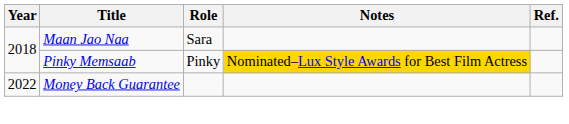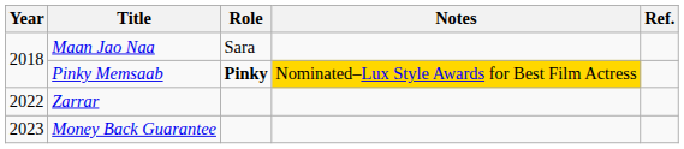 <table class="wikitable sortable">
 <tr>
 <th>Year</th>
 <th>Title</th>
 <th>Role</th>
 <th class="unsortable">Notes</th>
 <th class="unsortable">Ref.</th>
 </tr>
 <tr>
 <td rowspan="2">2018</td>
 <td><em><a href='#'>Maan Jao Naa</a></em></td>
 <td>Sara</td>
 <td></td>
 <td></td>
 </tr>
 <tr>
 <td><em><a href='#'>Pinky Memsaab</a></em></td>
-<td>Pinky</td>
+<td><strong>Pinky</strong></td>
 <td style="background: gold;">Nominated–<a href='#'>Lux Style Awards</a> for Best Film Actress</td>
 <td></td>
 </tr>
 <tr>
 <td>2022</td>
+<td><em><a href='#'>Zarrar</a></em></td>
+<td></td>
+<td></td>
+<td></td>
+</tr>
+<tr>
+<td>2023</td>
 <td><em><a href='#'>Money Back Guarantee</a></em></td>
 <td></td>
 <td></td>
 <td></td>
 </tr>
 </table>
